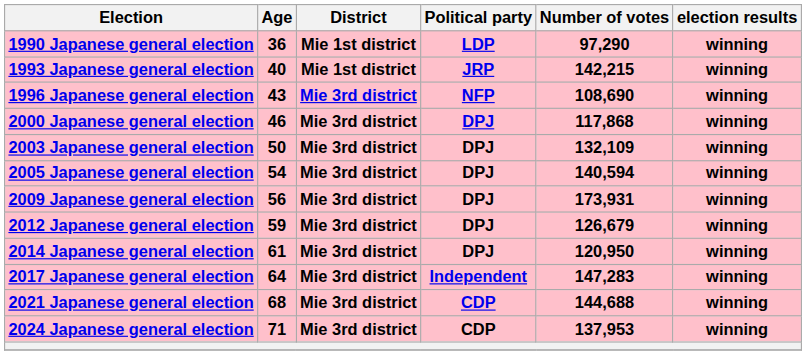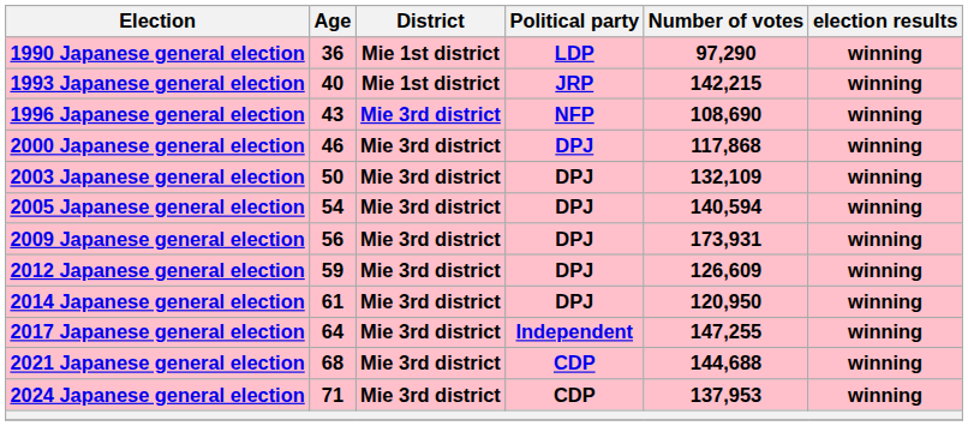 <table class="wikitable" style="text-align:center; font-size:90%">
 <tr>
 <th>Election</th>
 <th>Age</th>
 <th>District</th>
 <th>Political party</th>
 <th>Number of votes</th>
 <th>election results</th>
 </tr>
 <tr>
 <td style="background:Pink;"><strong><a href='#'>1990 Japanese general election</a></strong></td>
 <td style="background:Pink;"><strong>36</strong></td>
 <td style="background:Pink;"><strong>Mie 1st district</strong></td>
 <td style="background:Pink;"><strong><a href='#'>LDP</a></strong></td>
 <td style="background:Pink;"><strong>97,290</strong></td>
 <td style="background:Pink;"><strong>winning</strong></td>
 </tr>
 <tr>
 <td style="background:Pink;"><strong><a href='#'>1993 Japanese general election</a></strong></td>
 <td style="background:Pink;"><strong>40</strong></td>
 <td style="background:Pink;"><strong>Mie 1st district</strong></td>
 <td style="background:Pink;"><strong><a href='#'>JRP</a></strong></td>
 <td style="background:Pink;"><strong>142,215</strong></td>
 <td style="background:Pink;"><strong>winning</strong></td>
 </tr>
 <tr>
 <td style="background:Pink;"><strong><a href='#'>1996 Japanese general election</a></strong></td>
 <td style="background:Pink;"><strong>43</strong></td>
 <td style="background:Pink;"><strong><a href='#'>Mie 3rd district</a></strong></td>
 <td style="background:Pink;"><strong><a href='#'>NFP</a></strong></td>
 <td style="background:Pink;"><strong>108,690</strong></td>
 <td style="background:Pink;"><strong>winning</strong></td>
 </tr>
 <tr>
 <td style="background:Pink;"><strong><a href='#'>2000 Japanese general election</a></strong></td>
 <td style="background:Pink;"><strong>46</strong></td>
 <td style="background:Pink;"><strong>Mie 3rd district</strong></td>
 <td style="background:Pink;"><strong><a href='#'>DPJ</a></strong></td>
 <td style="background:Pink;"><strong>117,868</strong></td>
 <td style="background:Pink;"><strong>winning</strong></td>
 </tr>
 <tr>
 <td style="background:Pink;"><strong><a href='#'>2003 Japanese general election</a></strong></td>
 <td style="background:Pink;"><strong>50</strong></td>
 <td style="background:Pink;"><strong>Mie 3rd district</strong></td>
 <td style="background:Pink;"><strong>DPJ</strong></td>
 <td style="background:Pink;"><strong>132,109</strong></td>
 <td style="background:Pink;"><strong>winning</strong></td>
 </tr>
 <tr>
 <td style="background:Pink;"><strong><a href='#'>2005 Japanese general election</a></strong></td>
 <td style="background:Pink;"><strong>54</strong></td>
 <td style="background:Pink;"><strong>Mie 3rd district</strong></td>
 <td style="background:Pink;"><strong>DPJ</strong></td>
 <td style="background:Pink;"><strong>140,594</strong></td>
 <td style="background:Pink;"><strong>winning</strong></td>
 </tr>
 <tr>
 <td style="background:Pink;"><strong><a href='#'>2009 Japanese general election</a></strong></td>
 <td style="background:Pink;"><strong>56</strong></td>
 <td style="background:Pink;"><strong>Mie 3rd district</strong></td>
 <td style="background:Pink;"><strong>DPJ</strong></td>
 <td style="background:Pink;"><strong>173,931</strong></td>
 <td style="background:Pink;"><strong>winning</strong></td>
 </tr>
 <tr>
 <td style="background:Pink;"><strong><a href='#'>2012 Japanese general election</a></strong></td>
 <td style="background:Pink;"><strong>59</strong></td>
 <td style="background:Pink;"><strong>Mie 3rd district</strong></td>
 <td style="background:Pink;"><strong>DPJ</strong></td>
-<td style="background:Pink;"><strong>126,679</strong></td>
+<td style="background:Pink;"><strong>126,609</strong></td>
 <td style="background:Pink;"><strong>winning</strong></td>
 </tr>
 <tr>
 <td style="background:Pink;"><strong><a href='#'>2014 Japanese general election</a></strong></td>
 <td style="background:Pink;"><strong>61</strong></td>
 <td style="background:Pink;"><strong>Mie 3rd district</strong></td>
 <td style="background:Pink;"><strong>DPJ</strong></td>
 <td style="background:Pink;"><strong>120,950</strong></td>
 <td style="background:Pink;"><strong>winning</strong></td>
 </tr>
 <tr>
 <td style="background:Pink;"><strong><a href='#'>2017 Japanese general election</a></strong></td>
 <td style="background:Pink;"><strong>64</strong></td>
 <td style="background:Pink;"><strong>Mie 3rd district</strong></td>
 <td style="background:Pink;"><a href='#'><strong>Independent</strong></a></td>
-<td style="background:Pink;"><strong>147,283</strong></td>
+<td style="background:Pink;"><strong>147,255</strong></td>
 <td style="background:Pink;"><strong>winning</strong></td>
 </tr>
 <tr>
 <td style="background:Pink;"><strong><a href='#'>2021 Japanese general election</a></strong></td>
 <td style="background:Pink;"><strong>68</strong></td>
 <td style="background:Pink;"><strong>Mie 3rd district</strong></td>
 <td style="background:Pink;"><strong><a href='#'>CDP</a></strong></td>
 <td style="background:Pink;"><strong>144,688</strong></td>
 <td style="background:Pink;"><strong>winning</strong></td>
 </tr>
 <tr>
 <td style="background:Pink;"><strong><a href='#'>2024 Japanese general election</a></strong></td>
 <td style="background:Pink;"><strong>71</strong></td>
 <td style="background:Pink;"><strong>Mie 3rd district</strong></td>
 <td style="background:Pink;"><strong>CDP</strong></td>
 <td style="background:Pink;"><strong>137,953</strong></td>
 <td style="background:Pink;"><strong>winning</strong></td>
 </tr>
 <tr>
 <th colspan="6"></th>
 </tr>
 <tr>
 </tr>
 </table>
